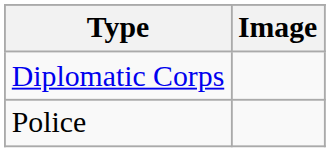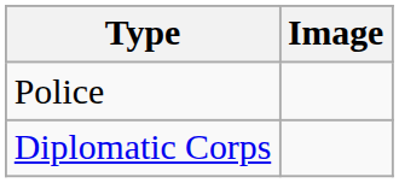 <table class="wikitable">
 <tr>
 <th>Type</th>
 <th>Image</th>
 </tr>
 <tr>
+<td>Police</td>
+<td></td>
+</tr>
+<tr>
 <td><a href='#'>Diplomatic Corps</a></td>
 <td></td>
 </tr>
-<tr>
-<td>Police</td>
-<td></td>
-</tr>
 </table>
